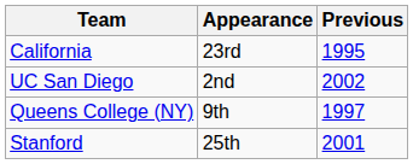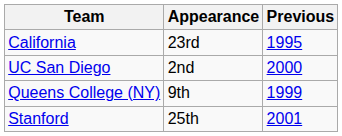 <table class="wikitable sortable">
 <tr>
 <th>Team</th>
 <th>Appearance</th>
 <th>Previous</th>
 </tr>
 <tr>
 <td><a href='#'>California</a></td>
 <td>23rd</td>
 <td><a href='#'>1995</a></td>
 </tr>
 <tr>
 <td><a href='#'>UC San Diego</a></td>
 <td>2nd</td>
-<td><a href='#'>2002</a></td>
+<td><a href='#'>2000</a></td>
 </tr>
 <tr>
 <td><a href='#'>Queens College (NY)</a></td>
 <td>9th</td>
-<td><a href='#'>1997</a></td>
+<td><a href='#'>1999</a></td>
 </tr>
 <tr>
 <td><a href='#'>Stanford</a></td>
 <td>25th</td>
 <td><a href='#'>2001</a></td>
 </tr>
 </table>
